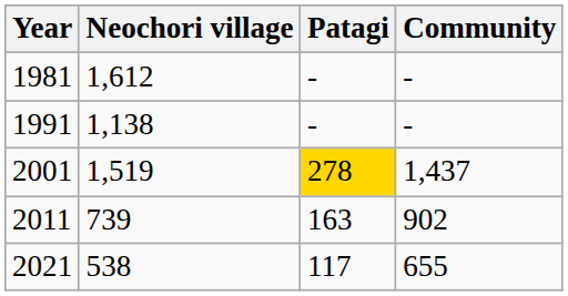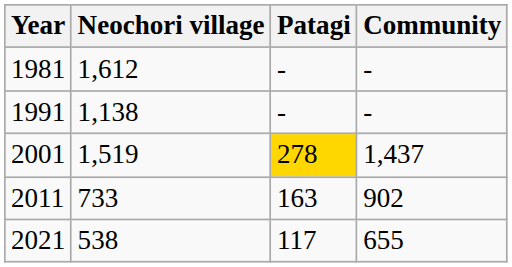 <table class=wikitable>
 <tr>
 <th>Year</th>
 <th>Neochori village</th>
 <th>Patagi</th>
 <th>Community</th>
 </tr>
 <tr>
 <td>1981</td>
 <td>1,612</td>
 <td>-</td>
 <td>-</td>
 </tr>
 <tr>
 <td>1991</td>
 <td>1,138</td>
 <td>-</td>
 <td>-</td>
 </tr>
 <tr>
 <td>2001</td>
 <td>1,519</td>
 <td style="background: gold;">278</td>
 <td>1,437</td>
 </tr>
 <tr>
 <td>2011</td>
-<td>739</td>
+<td>733</td>
 <td>163</td>
 <td>902</td>
 </tr>
 <tr>
 <td>2021</td>
 <td>538</td>
 <td>117</td>
 <td>655</td>
 </tr>
 </table>
